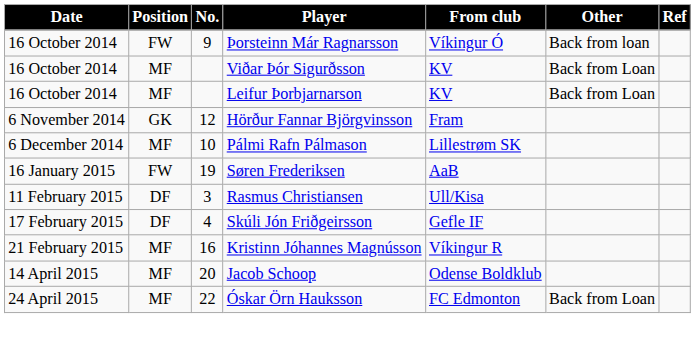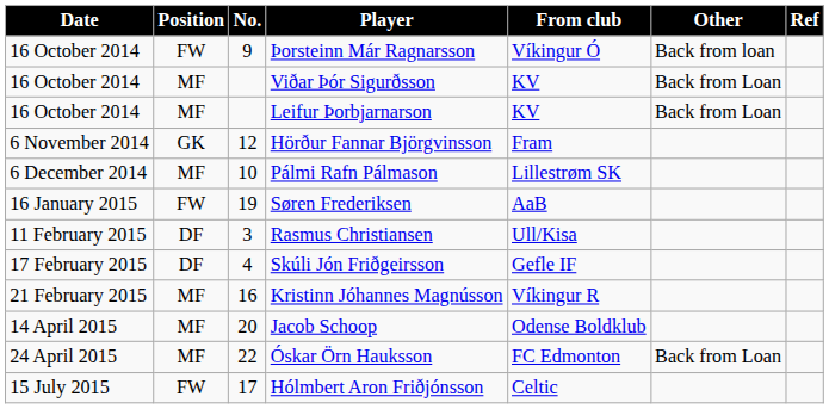 <table class="wikitable sortable">
 <tr>
 <th style="background:#000000; color:white;"><strong>Date</strong></th>
 <th style="background:#000000; color:white;"><strong>Position</strong></th>
 <th style="background:#000000; color:white;"><strong>No.</strong></th>
 <th style="background:#000000; color:white;"><strong>Player</strong></th>
 <th style="background:#000000; color:white;"><strong>From club</strong></th>
 <th style="background:#000000; color:white;"><strong>Other</strong></th>
 <th style="background:#000000; color:white;"><strong>Ref</strong></th>
 </tr>
 <tr>
 <td>16 October 2014</td>
 <td style="text-align:center;">FW</td>
 <td style="text-align:center;">9</td>
 <td style="text-align:left;"> <a href='#'>Þorsteinn Már Ragnarsson</a></td>
 <td style="text-align:left;"> <a href='#'>Víkingur Ó</a></td>
 <td>Back from loan</td>
 <td></td>
 </tr>
 <tr>
 <td>16 October 2014</td>
 <td style="text-align:center;">MF</td>
 <td style="text-align:center;"></td>
 <td style="text-align:left;"> <a href='#'>Viðar Þór Sigurðsson</a></td>
 <td style="text-align:left;"> <a href='#'>KV</a></td>
 <td style="text-align:center;">Back from Loan</td>
 <td></td>
 </tr>
 <tr>
 <td>16 October 2014</td>
 <td style="text-align:center;">MF</td>
 <td style="text-align:center;"></td>
 <td style="text-align:left;"> <a href='#'>Leifur Þorbjarnarson</a></td>
 <td style="text-align:left;"> <a href='#'>KV</a></td>
 <td>Back from Loan</td>
 <td></td>
 </tr>
 <tr>
 <td>6 November 2014</td>
 <td style="text-align:center;">GK</td>
 <td style="text-align:center;">12</td>
 <td style="text-align:left;"> <a href='#'>Hörður Fannar Björgvinsson</a></td>
 <td style="text-align:left;"> <a href='#'>Fram</a></td>
 <td style="text-align:center;"></td>
 <td></td>
 </tr>
 <tr>
 <td>6 December 2014</td>
 <td style="text-align:center;">MF</td>
 <td style="text-align:center;">10</td>
 <td style="text-align:left;"> <a href='#'>Pálmi Rafn Pálmason</a></td>
 <td style="text-align:left;"> <a href='#'>Lillestrøm SK</a></td>
 <td style="text-align:center;"></td>
 <td></td>
 </tr>
 <tr>
 <td>16 January 2015</td>
 <td style="text-align:center;">FW</td>
 <td style="text-align:center;">19</td>
 <td style="text-align:left;"> <a href='#'>Søren Frederiksen</a></td>
 <td style="text-align:left;"> <a href='#'>AaB</a></td>
 <td style="text-align:center;"></td>
 <td></td>
 </tr>
 <tr>
 <td>11 February 2015</td>
 <td style="text-align:center;">DF</td>
 <td style="text-align:center;">3</td>
 <td style="text-align:left;"> <a href='#'>Rasmus Christiansen</a></td>
 <td style="text-align:left;"> <a href='#'>Ull/Kisa</a></td>
 <td style="text-align:center;"></td>
 <td></td>
 </tr>
 <tr>
 <td>17 February 2015</td>
 <td style="text-align:center;">DF</td>
 <td style="text-align:center;">4</td>
 <td style="text-align:left;"> <a href='#'>Skúli Jón Friðgeirsson</a></td>
 <td style="text-align:left;"> <a href='#'>Gefle IF</a></td>
 <td></td>
 <td></td>
 </tr>
 <tr>
 <td>21 February 2015</td>
 <td style="text-align:center;">MF</td>
 <td style="text-align:center;">16</td>
 <td style="text-align:left;"> <a href='#'>Kristinn Jóhannes Magnússon</a></td>
 <td style="text-align:left;"> <a href='#'>Víkingur R</a></td>
 <td></td>
 <td></td>
 </tr>
 <tr>
 <td>14 April 2015</td>
 <td style="text-align:center;">MF</td>
 <td style="text-align:center;">20</td>
 <td style="text-align:left;"> <a href='#'>Jacob Schoop</a></td>
 <td style="text-align:left;"> <a href='#'>Odense Boldklub</a></td>
 <td></td>
 <td></td>
 </tr>
 <tr>
 <td>24 April 2015</td>
 <td style="text-align:center;">MF</td>
 <td style="text-align:center;">22</td>
 <td style="text-align:left;"> <a href='#'>Óskar Örn Hauksson</a></td>
 <td style="text-align:left;"> <a href='#'>FC Edmonton</a></td>
 <td>Back from Loan</td>
 <td></td>
 </tr>
+<tr>
+<td>15 July 2015</td>
+<td style="text-align:center;">FW</td>
+<td style="text-align:center;">17</td>
+<td style="text-align:left;"> <a href='#'>Hólmbert Aron Friðjónsson</a></td>
+<td style="text-align:left;"> <a href='#'>Celtic</a></td>
+<td></td>
+<td></td>
+</tr>
 </table>
